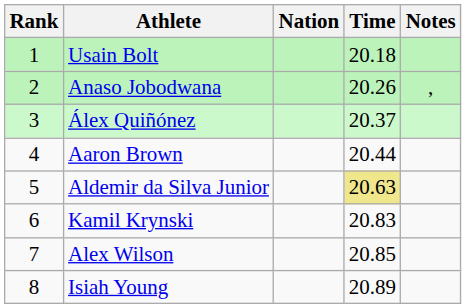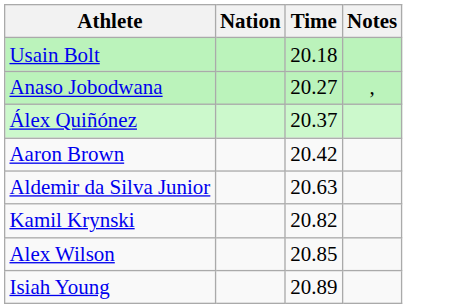 <table class="wikitable sortable" style="text-align:center">
 <tr>
-<th>Rank</th>
 <th>Athlete</th>
 <th>Nation</th>
 <th>Time</th>
 <th>Notes</th>
 </tr>
 <tr style="background:#bbf3bb;">
-<td>1</td>
 <td align=left><a href='#'>Usain Bolt</a></td>
 <td align=left></td>
 <td>20.18</td>
 <td></td>
 </tr>
 <tr style="background:#bbf3bb;">
-<td>2</td>
 <td align=left><a href='#'>Anaso Jobodwana</a></td>
 <td align=left></td>
-<td>20.26</td>
+<td>20.27</td>
 <td>, </td>
 </tr>
 <tr style="background:#ccf9cc;">
-<td>3</td>
 <td align=left><a href='#'>Álex Quiñónez</a></td>
 <td align=left></td>
 <td>20.37</td>
 <td></td>
 </tr>
 <tr>
-<td>4</td>
 <td align=left><a href='#'>Aaron Brown</a></td>
 <td align=left></td>
-<td>20.44</td>
+<td>20.42</td>
 <td></td>
 </tr>
 <tr>
-<td>5</td>
 <td align=left><a href='#'>Aldemir da Silva Junior</a></td>
 <td align=left></td>
-<td style="background: khaki;">20.63</td>
+<td>20.63</td>
 <td></td>
 </tr>
 <tr>
-<td>6</td>
 <td align=left><a href='#'>Kamil Krynski</a></td>
 <td align=left></td>
-<td>20.83</td>
+<td>20.82</td>
 <td></td>
 </tr>
 <tr>
-<td>7</td>
 <td align=left><a href='#'>Alex Wilson</a></td>
 <td align=left></td>
 <td>20.85</td>
 <td></td>
 </tr>
 <tr>
-<td>8</td>
 <td align=left><a href='#'>Isiah Young</a></td>
 <td align=left></td>
 <td>20.89</td>
 <td></td>
 </tr>
 </table>
